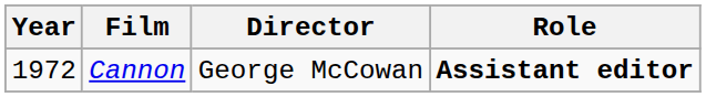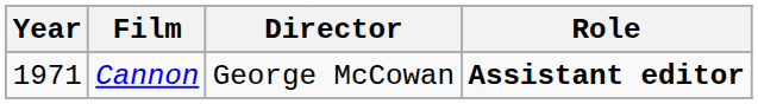 <table class="wikitable">
 <tr>
 <th>Year</th>
 <th>Film</th>
 <th>Director</th>
 <th>Role</th>
 </tr>
 <tr>
-<td>1972</td>
+<td>1971</td>
 <td><em><a href='#'>Cannon</a></em></td>
 <td>George McCowan</td>
 <td><strong>Assistant editor</strong></td>
 </tr>
 </table>
